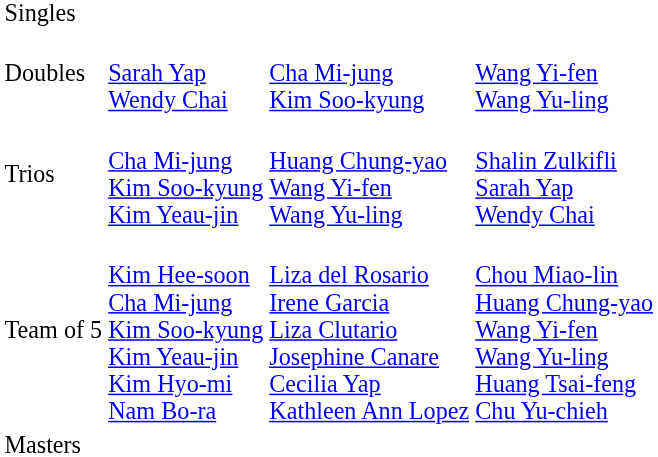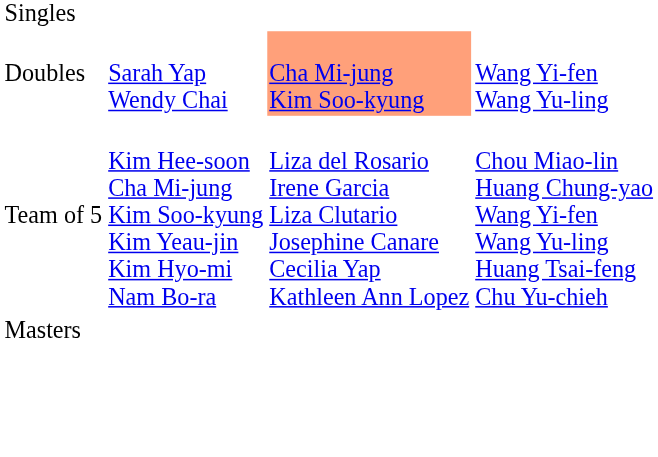 <table>
 <tr>
 <td>Singles<br></td>
 <td></td>
 <td></td>
 <td></td>
 </tr>
 <tr>
 <td>Doubles<br></td>
 <td><br><a href='#'>Sarah Yap</a><br><a href='#'>Wendy Chai</a></td>
-<td><br><a href='#'>Cha Mi-jung</a><br><a href='#'>Kim Soo-kyung</a></td>
+<td style="background: lightsalmon;"><br><a href='#'>Cha Mi-jung</a><br><a href='#'>Kim Soo-kyung</a></td>
 <td><br><a href='#'>Wang Yi-fen</a><br><a href='#'>Wang Yu-ling</a></td>
-</tr>
-<tr>
-<td>Trios<br></td>
-<td><br><a href='#'>Cha Mi-jung</a><br><a href='#'>Kim Soo-kyung</a><br><a href='#'>Kim Yeau-jin</a></td>
-<td><br><a href='#'>Huang Chung-yao</a><br><a href='#'>Wang Yi-fen</a><br><a href='#'>Wang Yu-ling</a></td>
-<td><br><a href='#'>Shalin Zulkifli</a><br><a href='#'>Sarah Yap</a><br><a href='#'>Wendy Chai</a></td>
 </tr>
 <tr>
 <td>Team of 5<br></td>
 <td><br><a href='#'>Kim Hee-soon</a><br><a href='#'>Cha Mi-jung</a><br><a href='#'>Kim Soo-kyung</a><br><a href='#'>Kim Yeau-jin</a><br><a href='#'>Kim Hyo-mi</a><br><a href='#'>Nam Bo-ra</a></td>
 <td><br><a href='#'>Liza del Rosario</a><br><a href='#'>Irene Garcia</a><br><a href='#'>Liza Clutario</a><br><a href='#'>Josephine Canare</a><br><a href='#'>Cecilia Yap</a><br><a href='#'>Kathleen Ann Lopez</a></td>
 <td><br><a href='#'>Chou Miao-lin</a><br><a href='#'>Huang Chung-yao</a><br><a href='#'>Wang Yi-fen</a><br><a href='#'>Wang Yu-ling</a><br><a href='#'>Huang Tsai-feng</a><br><a href='#'>Chu Yu-chieh</a></td>
 </tr>
 <tr>
 <td>Masters<br></td>
 <td></td>
 <td></td>
 <td></td>
 </tr>
 </table>
